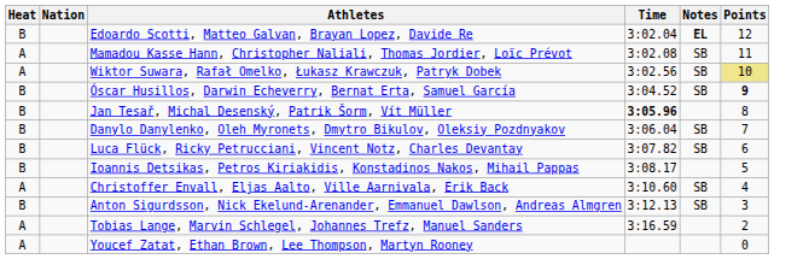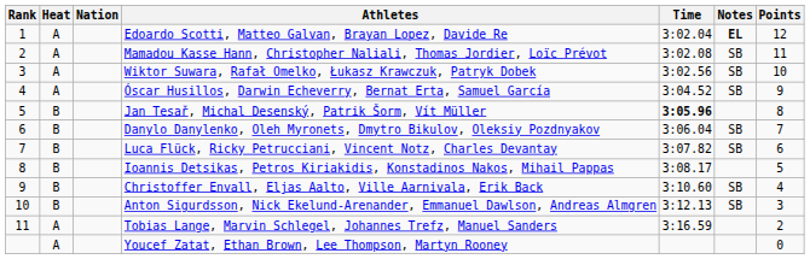 <table class="wikitable sortable" style="text-align:center">
 <tr>
+<th>Rank</th>
 <th>Heat</th>
 <th>Nation</th>
 <th>Athletes</th>
 <th>Time</th>
 <th>Notes</th>
 <th>Points</th>
 </tr>
 <tr>
-<td>B</td>
+<td>1</td>
+<td>A</td>
 <td align=left></td>
 <td align=left><a href='#'>Edoardo Scotti</a>, <a href='#'>Matteo Galvan</a>, <a href='#'>Brayan Lopez</a>, <a href='#'>Davide Re</a></td>
 <td>3:02.04</td>
 <td><strong>EL</strong></td>
 <td>12</td>
 </tr>
 <tr>
+<td>2</td>
 <td>A</td>
 <td align=left></td>
 <td align=left><a href='#'>Mamadou Kasse Hann</a>, <a href='#'>Christopher Naliali</a>, <a href='#'>Thomas Jordier</a>, <a href='#'>Loïc Prévot</a></td>
 <td>3:02.08</td>
 <td>SB</td>
 <td>11</td>
 </tr>
 <tr>
+<td>3</td>
 <td>A</td>
 <td align=left></td>
 <td align=left><a href='#'>Wiktor Suwara</a>, <a href='#'>Rafał Omelko</a>, <a href='#'>Łukasz Krawczuk</a>, <a href='#'>Patryk Dobek</a></td>
 <td>3:02.56</td>
 <td>SB</td>
-<td style="background: khaki;">10</td>
+<td>10</td>
 </tr>
 <tr>
-<td>B</td>
+<td>4</td>
+<td>A</td>
 <td align=left></td>
 <td align=left><a href='#'>Óscar Husillos</a>, <a href='#'>Darwin Echeverry</a>, <a href='#'>Bernat Erta</a>, <a href='#'>Samuel García</a></td>
 <td>3:04.52</td>
 <td>SB</td>
-<td><strong>9</strong></td>
+<td>9</td>
 </tr>
 <tr>
+<td>5</td>
 <td>B</td>
 <td align=left></td>
 <td align=left><a href='#'>Jan Tesař</a>, <a href='#'>Michal Desenský</a>, <a href='#'>Patrik Šorm</a>, <a href='#'>Vít Müller</a></td>
 <td><strong>3:05.96</strong></td>
 <td></td>
 <td>8</td>
 </tr>
 <tr>
+<td>6</td>
 <td>B</td>
 <td align=left></td>
 <td align=left><a href='#'>Danylo Danylenko</a>, <a href='#'>Oleh Myronets</a>, <a href='#'>Dmytro Bikulov</a>, <a href='#'>Oleksiy Pozdnyakov</a></td>
 <td>3:06.04</td>
 <td>SB</td>
 <td>7</td>
 </tr>
 <tr>
+<td>7</td>
 <td>B</td>
 <td align=left></td>
 <td align=left><a href='#'>Luca Flück</a>, <a href='#'>Ricky Petrucciani</a>, <a href='#'>Vincent Notz</a>, <a href='#'>Charles Devantay</a></td>
 <td>3:07.82</td>
 <td>SB</td>
 <td>6</td>
 </tr>
 <tr>
+<td>8</td>
 <td>B</td>
 <td align=left></td>
 <td align=left><a href='#'>Ioannis Detsikas</a>, <a href='#'>Petros Kiriakidis</a>, <a href='#'>Konstadinos Nakos</a>, <a href='#'>Mihail Pappas</a></td>
 <td>3:08.17</td>
 <td></td>
 <td>5</td>
 </tr>
 <tr>
-<td>A</td>
+<td>9</td>
+<td>B</td>
 <td align=left></td>
 <td align=left><a href='#'>Christoffer Envall</a>, <a href='#'>Eljas Aalto</a>, <a href='#'>Ville Aarnivala</a>, <a href='#'>Erik Back</a></td>
 <td>3:10.60</td>
 <td>SB</td>
 <td>4</td>
 </tr>
 <tr>
+<td>10</td>
 <td>B</td>
 <td align=left></td>
 <td align=left><a href='#'>Anton Sigurdsson</a>, <a href='#'>Nick Ekelund-Arenander</a>, <a href='#'>Emmanuel Dawlson</a>, <a href='#'>Andreas Almgren</a></td>
 <td>3:12.13</td>
 <td>SB</td>
 <td>3</td>
 </tr>
 <tr>
+<td>11</td>
 <td>A</td>
 <td align=left></td>
 <td align=left><a href='#'>Tobias Lange</a>, <a href='#'>Marvin Schlegel</a>, <a href='#'>Johannes Trefz</a>, <a href='#'>Manuel Sanders</a></td>
 <td>3:16.59</td>
 <td></td>
 <td>2</td>
 </tr>
 <tr>
+<td></td>
 <td>A</td>
 <td align=left></td>
 <td align=left><a href='#'>Youcef Zatat</a>, <a href='#'>Ethan Brown</a>, <a href='#'>Lee Thompson</a>, <a href='#'>Martyn Rooney</a></td>
 <td></td>
 <td></td>
 <td>0</td>
 </tr>
 </table>
